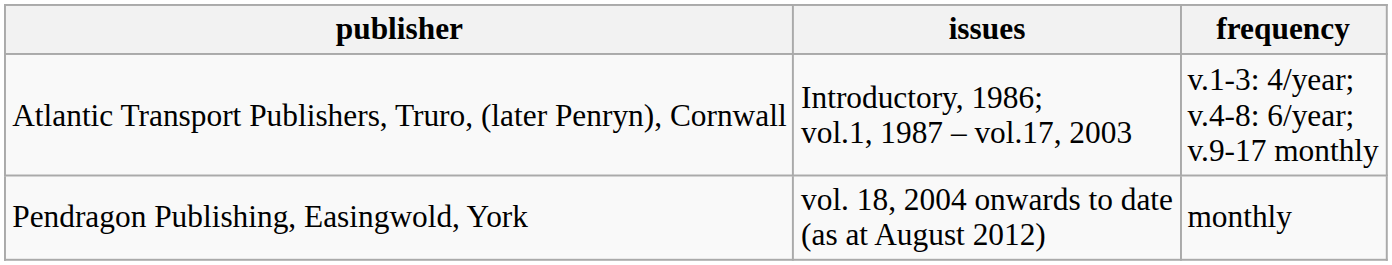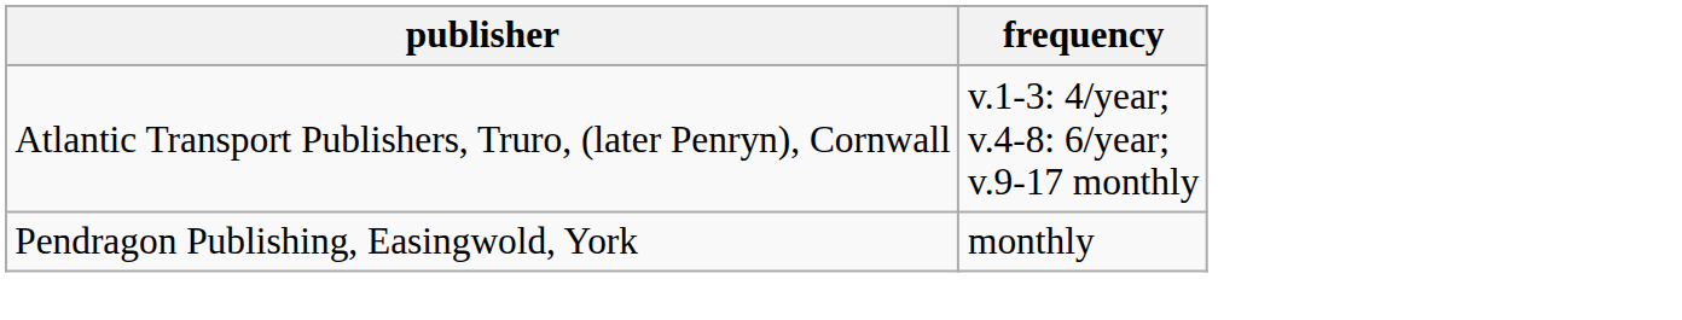 <table class="wikitable" border="1">
 <tr>
 <th>publisher</th>
-<th>issues</th>
 <th>frequency</th>
 </tr>
 <tr>
 <td>Atlantic Transport Publishers, Truro, (later Penryn), Cornwall</td>
-<td>Introductory, 1986;<br>vol.1, 1987 – vol.17, 2003</td>
 <td>v.1-3: 4/year;<br>v.4-8: 6/year;<br>v.9-17 monthly</td>
 </tr>
 <tr>
 <td>Pendragon Publishing, Easingwold, York</td>
-<td>vol. 18, 2004 onwards to date<br>(as at August 2012)</td>
 <td>monthly</td>
 </tr>
 </table>
